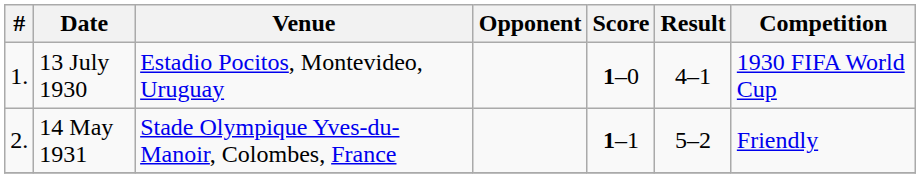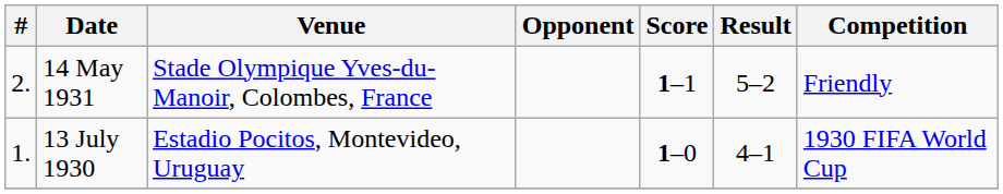 <table class="wikitable sortable" style="font-size:100%">
 <tr>
 <th>#</th>
 <th>Date</th>
 <th>Venue</th>
 <th>Opponent</th>
 <th>Score</th>
 <th>Result</th>
 <th>Competition</th>
 </tr>
 <tr>
+<td align=center>2.</td>
+<td>14 May 1931</td>
+<td><a href='#'>Stade Olympique Yves-du-Manoir</a>, Colombes, <a href='#'>France</a></td>
+<td></td>
+<td align=center><strong>1</strong>–1</td>
+<td align=center>5–2</td>
+<td><a href='#'>Friendly</a></td>
+</tr>
+<tr>
 <td align=center>1.</td>
 <td>13 July 1930</td>
 <td><a href='#'>Estadio Pocitos</a>, Montevideo, <a href='#'>Uruguay</a></td>
 <td></td>
 <td align=center><strong>1</strong>–0</td>
 <td align=center>4–1</td>
 <td><a href='#'>1930 FIFA World Cup</a></td>
 </tr>
 <tr>
-<td align=center>2.</td>
-<td>14 May 1931</td>
-<td><a href='#'>Stade Olympique Yves-du-Manoir</a>, Colombes, <a href='#'>France</a></td>
-<td></td>
-<td align=center><strong>1</strong>–1</td>
-<td align=center>5–2</td>
-<td><a href='#'>Friendly</a></td>
-</tr>
-<tr>
 </tr>
 </table>
